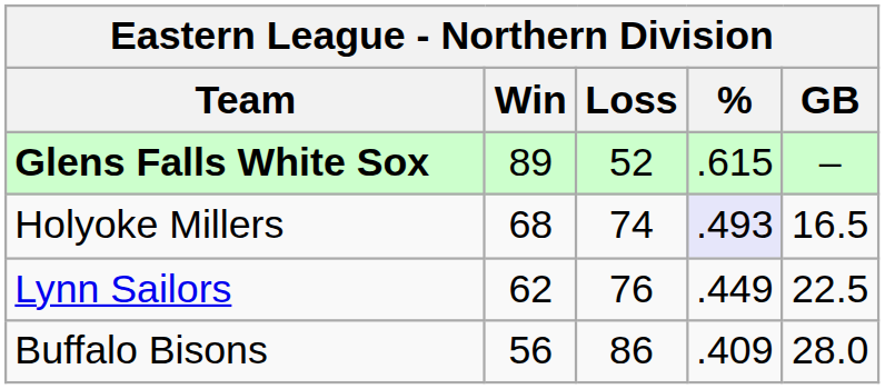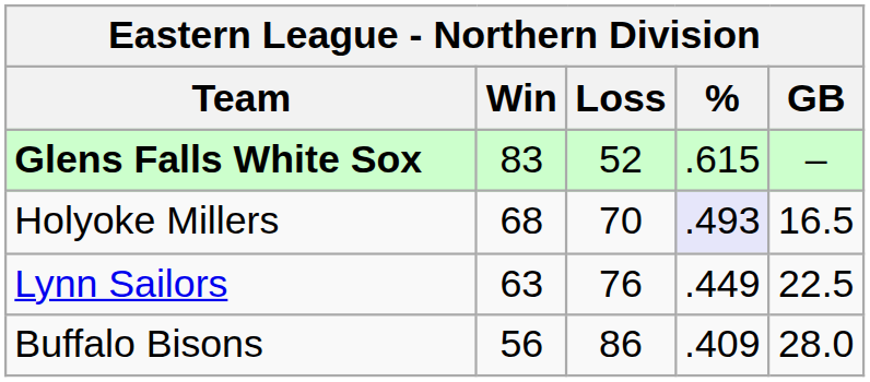 <table class="wikitable">
 <tr>
 <th colspan="5">Eastern League - Northern Division</th>
 </tr>
 <tr>
 <th width="55%">Team</th>
 <th>Win</th>
 <th>Loss</th>
 <th>%</th>
 <th>GB</th>
 </tr>
 <tr align=center bgcolor="#CCFFCC">
 <td align=left><strong>Glens Falls White Sox</strong></td>
-<td>89</td>
+<td>83</td>
 <td>52</td>
 <td>.615</td>
 <td>–</td>
 </tr>
 <tr align=center>
 <td align=left>Holyoke Millers</td>
 <td>68</td>
-<td>74</td>
+<td>70</td>
 <td style="background: lavender;">.493</td>
 <td>16.5</td>
 </tr>
 <tr align=center>
 <td align=left><a href='#'>Lynn Sailors</a></td>
-<td>62</td>
+<td>63</td>
 <td>76</td>
 <td>.449</td>
 <td>22.5</td>
 </tr>
 <tr align=center>
 <td align=left>Buffalo Bisons</td>
 <td>56</td>
 <td>86</td>
 <td>.409</td>
 <td>28.0</td>
 </tr>
 </table>
